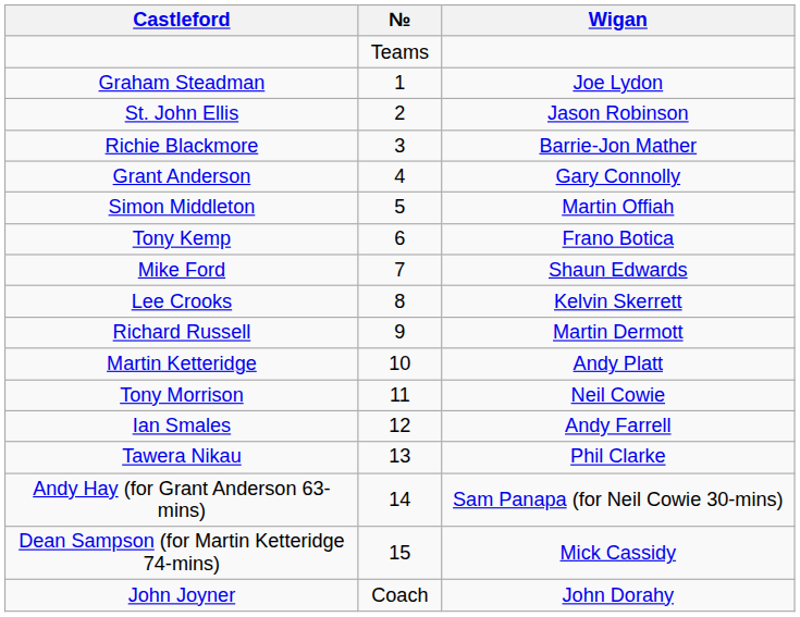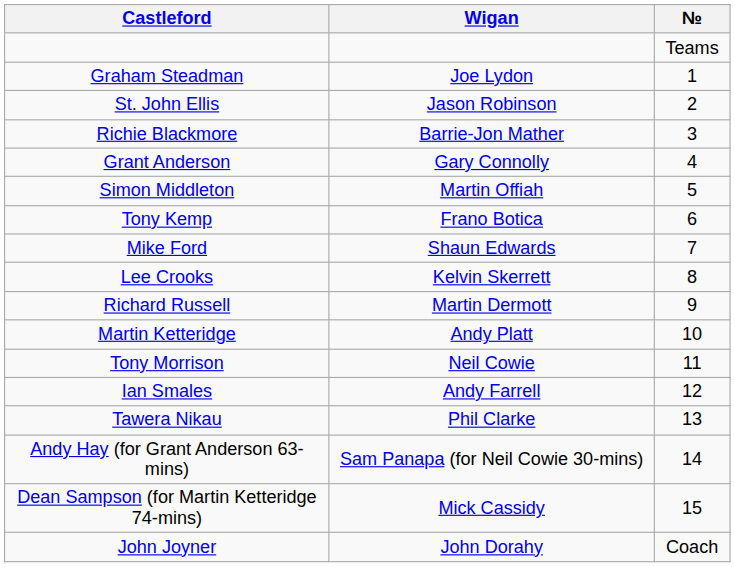 <table class="wikitable" style="text-align:center;">
 <tr>
 <th width=280 abbr=winner><a href='#'>Castleford</a></th>
+<th width=280 abbr=runner-up><a href='#'>Wigan</a></th>
 <th width=60 abbr="Number">№</th>
-<th width=280 abbr=runner-up><a href='#'>Wigan</a></th>
 </tr>
 <tr>
 <td></td>
+<td></td>
 <td>Teams</td>
-<td></td>
 </tr>
 <tr>
 <td><a href='#'>Graham Steadman</a></td>
+<td><a href='#'>Joe Lydon</a></td>
 <td>1</td>
-<td><a href='#'>Joe Lydon</a></td>
 </tr>
 <tr>
 <td><a href='#'>St. John Ellis</a></td>
+<td><a href='#'>Jason Robinson</a></td>
 <td>2</td>
-<td><a href='#'>Jason Robinson</a></td>
 </tr>
 <tr>
 <td><a href='#'>Richie Blackmore</a></td>
+<td><a href='#'>Barrie-Jon Mather</a></td>
 <td>3</td>
-<td><a href='#'>Barrie-Jon Mather</a></td>
 </tr>
 <tr>
 <td><a href='#'>Grant Anderson</a></td>
+<td><a href='#'>Gary Connolly</a></td>
 <td>4</td>
-<td><a href='#'>Gary Connolly</a></td>
 </tr>
 <tr>
 <td><a href='#'>Simon Middleton</a></td>
+<td><a href='#'>Martin Offiah</a></td>
 <td>5</td>
-<td><a href='#'>Martin Offiah</a></td>
 </tr>
 <tr>
 <td><a href='#'>Tony Kemp</a></td>
+<td><a href='#'>Frano Botica</a></td>
 <td>6</td>
-<td><a href='#'>Frano Botica</a></td>
 </tr>
 <tr>
 <td><a href='#'>Mike Ford</a></td>
+<td><a href='#'>Shaun Edwards</a></td>
 <td>7</td>
-<td><a href='#'>Shaun Edwards</a></td>
 </tr>
 <tr>
 <td><a href='#'>Lee Crooks</a></td>
+<td><a href='#'>Kelvin Skerrett</a></td>
 <td>8</td>
-<td><a href='#'>Kelvin Skerrett</a></td>
 </tr>
 <tr>
 <td><a href='#'>Richard Russell</a></td>
+<td><a href='#'>Martin Dermott</a></td>
 <td>9</td>
-<td><a href='#'>Martin Dermott</a></td>
 </tr>
 <tr>
 <td><a href='#'>Martin Ketteridge</a></td>
+<td><a href='#'>Andy Platt</a></td>
 <td>10</td>
-<td><a href='#'>Andy Platt</a></td>
 </tr>
 <tr>
 <td><a href='#'>Tony Morrison</a></td>
+<td><a href='#'>Neil Cowie</a></td>
 <td>11</td>
-<td><a href='#'>Neil Cowie</a></td>
 </tr>
 <tr>
 <td><a href='#'>Ian Smales</a></td>
+<td><a href='#'>Andy Farrell</a></td>
 <td>12</td>
-<td><a href='#'>Andy Farrell</a></td>
 </tr>
 <tr>
 <td><a href='#'>Tawera Nikau</a></td>
+<td><a href='#'>Phil Clarke</a></td>
 <td>13</td>
-<td><a href='#'>Phil Clarke</a></td>
 </tr>
 <tr>
 <td><a href='#'>Andy Hay</a> (for Grant Anderson 63-mins)</td>
+<td><a href='#'>Sam Panapa</a> (for Neil Cowie 30-mins)</td>
 <td>14</td>
-<td><a href='#'>Sam Panapa</a> (for Neil Cowie 30-mins)</td>
 </tr>
 <tr>
 <td><a href='#'>Dean Sampson</a> (for Martin Ketteridge 74-mins)</td>
+<td><a href='#'>Mick Cassidy</a></td>
 <td>15</td>
-<td><a href='#'>Mick Cassidy</a></td>
 </tr>
 <tr>
 <td><a href='#'>John Joyner</a></td>
+<td><a href='#'>John Dorahy</a></td>
 <td>Coach</td>
-<td><a href='#'>John Dorahy</a></td>
 </tr>
 </table>
